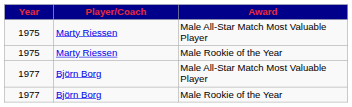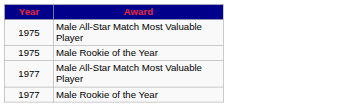 <table class="wikitable" style="text-align:left">
 <tr>
 <th style="background:#00008B; color:#ED2939" width="75px">Year</th>
-<th style="background:#00008B; color:#ED2939" width="200px">Player/Coach</th>
 <th style="background:#00008B; color:#ED2939" width="275px">Award</th>
 </tr>
 <tr>
 <td align="center">1975</td>
-<td><a href='#'>Marty Riessen</a></td>
 <td>Male All-Star Match Most Valuable Player</td>
 </tr>
 <tr>
 <td align="center">1975</td>
-<td><a href='#'>Marty Riessen</a></td>
 <td>Male Rookie of the Year</td>
 </tr>
 <tr>
 <td align="center">1977</td>
-<td><a href='#'>Björn Borg</a></td>
 <td>Male All-Star Match Most Valuable Player</td>
 </tr>
 <tr>
 <td align="center">1977</td>
-<td><a href='#'>Björn Borg</a></td>
 <td>Male Rookie of the Year</td>
 </tr>
 </table>
